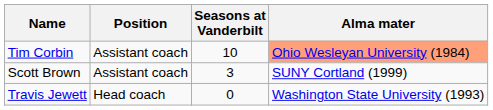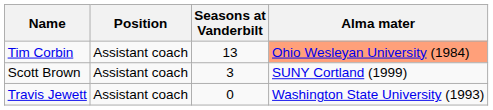 <table class="wikitable" border="1" style="font-size:90%;">
 <tr>
 <th>Name</th>
 <th>Position</th>
 <th>Seasons at<br>Vanderbilt</th>
 <th>Alma mater</th>
 </tr>
 <tr>
 <td><a href='#'>Tim Corbin</a></td>
 <td>Assistant coach</td>
-<td align=center>10</td>
+<td align=center>13</td>
 <td style="background: lightsalmon;"><a href='#'>Ohio Wesleyan University</a> (1984)</td>
 </tr>
 <tr>
 <td>Scott Brown</td>
 <td>Assistant coach</td>
 <td align=center>3</td>
 <td><a href='#'>SUNY Cortland</a> (1999)</td>
 </tr>
 <tr>
 <td><a href='#'>Travis Jewett</a></td>
-<td>Head coach</td>
+<td>Assistant coach</td>
 <td align=center>0</td>
 <td><a href='#'>Washington State University</a> (1993)</td>
 </tr>
 </table>
